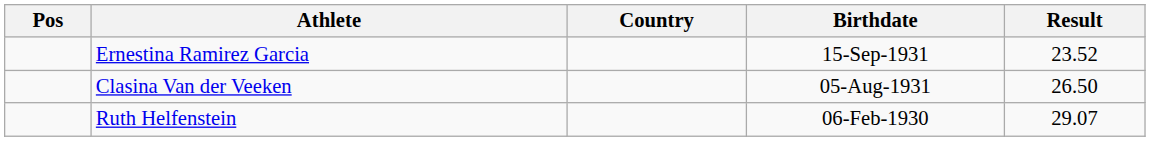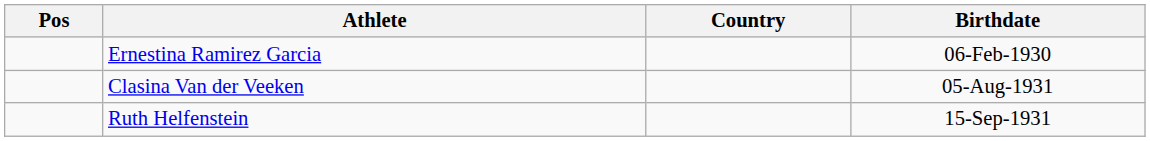 <table class="wikitable"  style="text-align:center; width:70%;">
 <tr>
 <th>Pos</th>
 <th>Athlete</th>
 <th>Country</th>
 <th>Birthdate</th>
-<th>Result</th>
 </tr>
 <tr>
 <td align=center></td>
 <td align=left><a href='#'>Ernestina Ramirez Garcia</a></td>
 <td align=left></td>
-<td>15-Sep-1931</td>
-<td>23.52</td>
+<td>06-Feb-1930</td>
 </tr>
 <tr>
 <td align=center></td>
 <td align=left><a href='#'>Clasina Van der Veeken</a></td>
 <td align=left></td>
 <td>05-Aug-1931</td>
-<td>26.50</td>
 </tr>
 <tr>
 <td align=center></td>
 <td align=left><a href='#'>Ruth Helfenstein</a></td>
 <td align=left></td>
-<td>06-Feb-1930</td>
-<td>29.07</td>
+<td>15-Sep-1931</td>
 </tr>
 </table>
